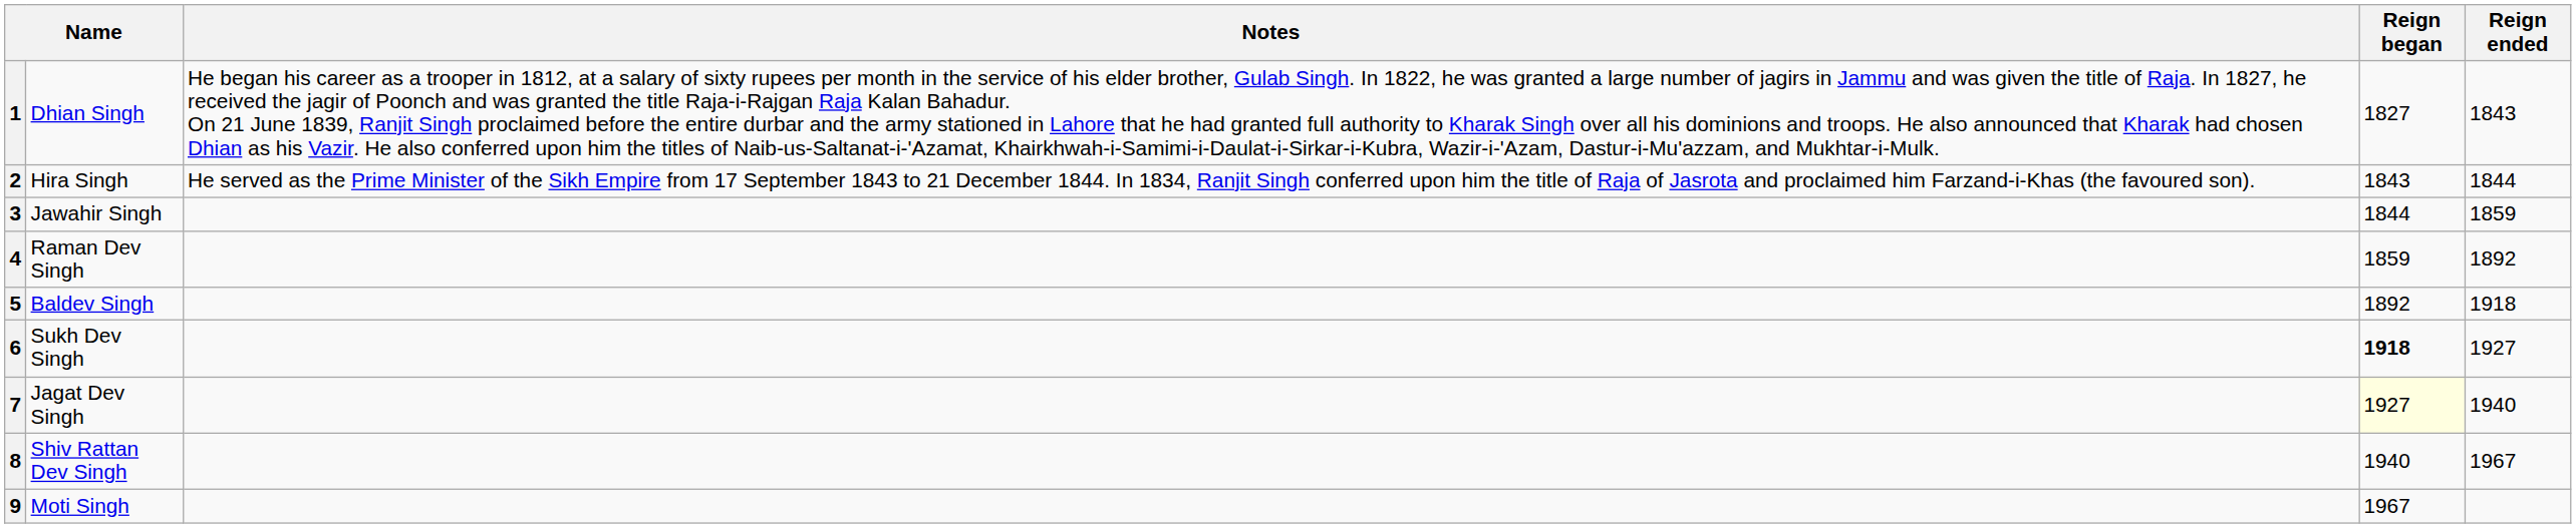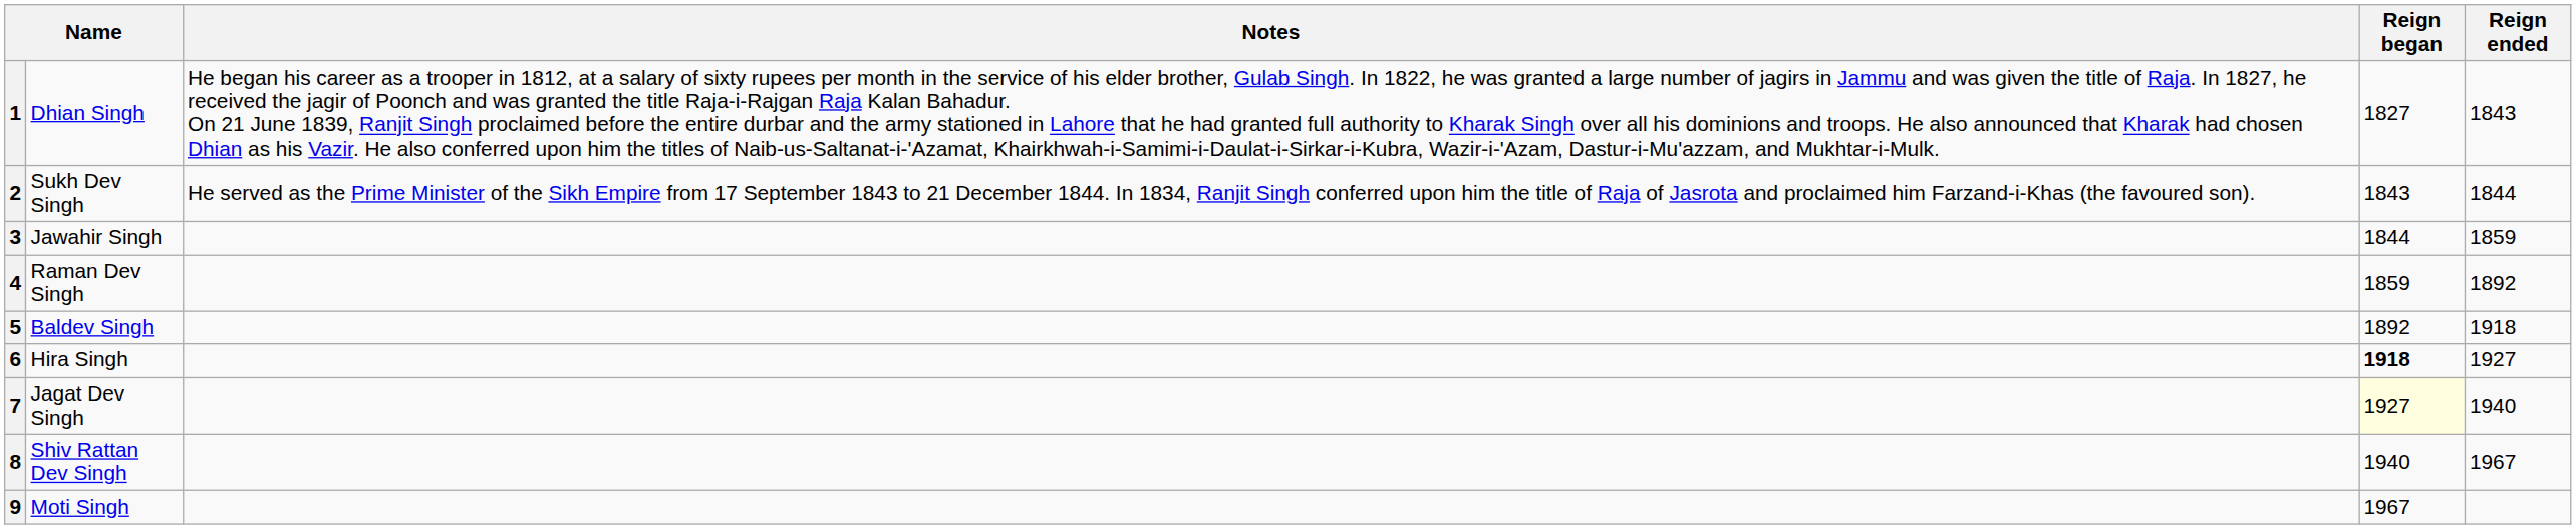 <table class="wikitable sortable">
 <tr>
 <th colspan="2">Name</th>
 <th>Notes</th>
 <th>Reign began</th>
 <th>Reign ended</th>
 </tr>
 <tr>
 <th>1</th>
 <td><a href='#'>Dhian Singh</a></td>
 <td>He began his career as a trooper in 1812, at a salary of sixty rupees per month in the service of his elder brother, <a href='#'>Gulab Singh</a>. In 1822, he was granted a large number of jagirs in <a href='#'>Jammu</a> and was given the title of <a href='#'>Raja</a>. In 1827, he received the jagir of Poonch and was granted the title Raja-i-Rajgan <a href='#'>Raja</a> Kalan Bahadur.<br>On 21 June 1839, <a href='#'>Ranjit Singh</a> proclaimed before the entire durbar and the army stationed in <a href='#'>Lahore</a> that he had granted full authority to <a href='#'>Kharak Singh</a> over all his dominions and troops. He also announced that <a href='#'>Kharak</a> had chosen <a href='#'>Dhian</a> as his <a href='#'>Vazir</a>. He also conferred upon him the titles of Naib-us-Saltanat-i-'Azamat, Khairkhwah-i-Samimi-i-Daulat-i-Sirkar-i-Kubra, Wazir-i-'Azam, Dastur-i-Mu'azzam, and Mukhtar-i-Mulk.</td>
 <td>1827</td>
 <td>1843</td>
 </tr>
 <tr>
 <th>2</th>
-<td>Hira Singh</td>
+<td>Sukh Dev Singh</td>
 <td>He served as the <a href='#'>Prime Minister</a> of the <a href='#'>Sikh Empire</a> from 17 September 1843 to 21 December 1844. In 1834, <a href='#'>Ranjit Singh</a> conferred upon him the title of <a href='#'>Raja</a> of <a href='#'>Jasrota</a> and proclaimed him Farzand-i-Khas (the favoured son).</td>
 <td>1843</td>
 <td>1844</td>
 </tr>
 <tr>
 <th>3</th>
 <td>Jawahir Singh</td>
 <td></td>
 <td>1844</td>
 <td>1859</td>
 </tr>
 <tr>
 <th>4</th>
 <td>Raman Dev Singh</td>
 <td></td>
 <td>1859</td>
 <td>1892</td>
 </tr>
 <tr>
 <th>5</th>
 <td><a href='#'>Baldev Singh</a></td>
 <td></td>
 <td>1892</td>
 <td>1918</td>
 </tr>
 <tr>
 <th>6</th>
-<td>Sukh Dev Singh</td>
+<td>Hira Singh</td>
 <td></td>
 <td><strong>1918</strong></td>
 <td>1927</td>
 </tr>
 <tr>
 <th>7</th>
 <td>Jagat Dev Singh</td>
 <td></td>
 <td style="background: lightyellow;">1927</td>
 <td>1940</td>
 </tr>
 <tr>
 <th>8</th>
 <td><a href='#'>Shiv Rattan Dev Singh</a></td>
 <td></td>
 <td>1940</td>
 <td>1967</td>
 </tr>
 <tr>
 <th>9</th>
 <td><a href='#'>Moti Singh</a></td>
 <td></td>
 <td>1967</td>
 <td></td>
 </tr>
 </table>
